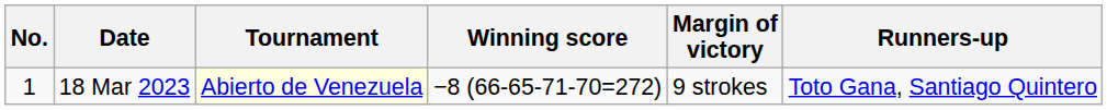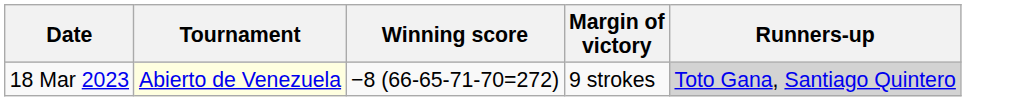 <table class="wikitable" style="font-size:95%;">
 <tr>
-<th>No.</th>
 <th>Date</th>
 <th>Tournament</th>
 <th>Winning score</th>
 <th>Margin of<br>victory</th>
 <th>Runners-up</th>
 </tr>
 <tr>
-<td align=center>1</td>
 <td align=right>18 Mar <a href='#'>2023</a></td>
 <td style="background: lightyellow;"><a href='#'>Abierto de Venezuela</a></td>
 <td>−8 (66-65-71-70=272)</td>
 <td>9 strokes</td>
-<td> <a href='#'>Toto Gana</a>,  <a href='#'>Santiago Quintero</a></td>
+<td style="background: lightgrey;"> <a href='#'>Toto Gana</a>,  <a href='#'>Santiago Quintero</a></td>
 </tr>
 </table>
